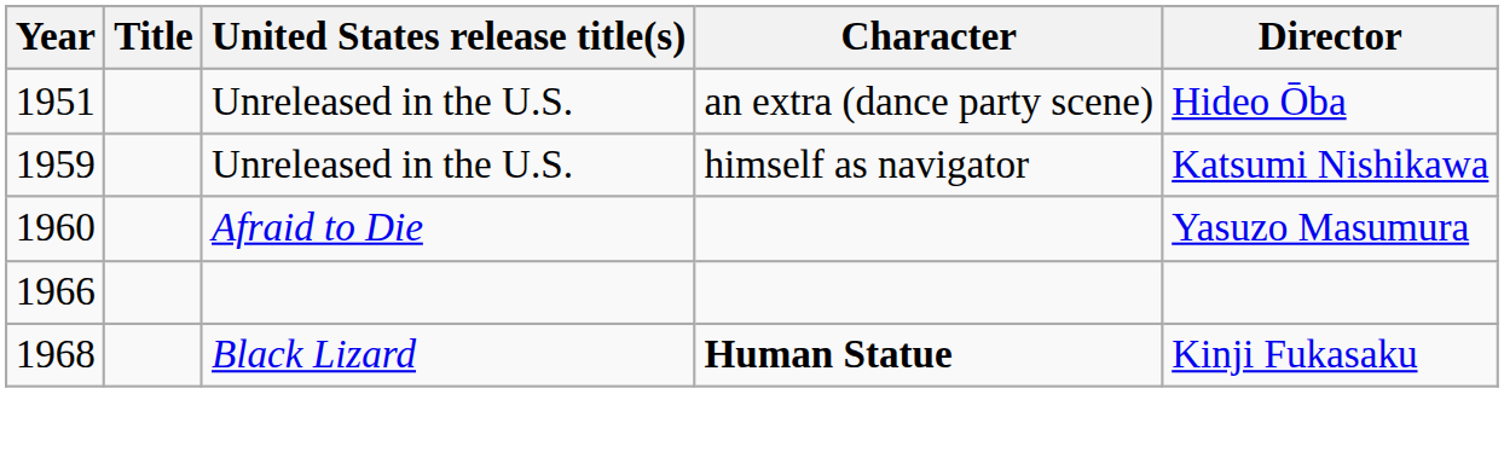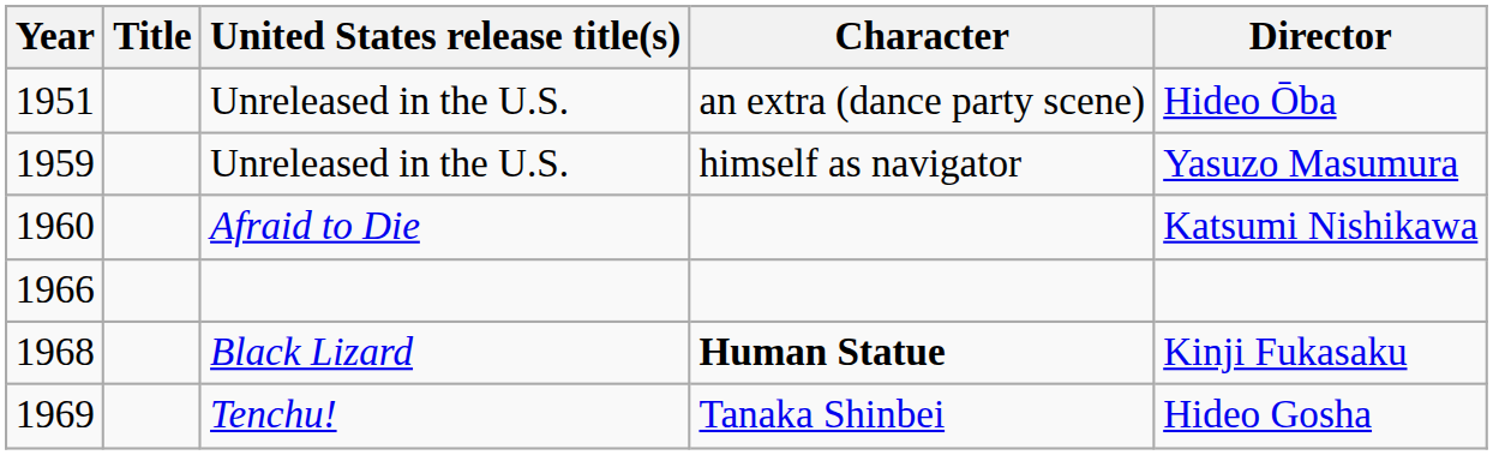 <table class="wikitable">
 <tr>
 <th>Year</th>
 <th>Title</th>
 <th>United States release title(s)</th>
 <th>Character</th>
 <th>Director</th>
 </tr>
 <tr>
 <td>1951</td>
 <td></td>
 <td>Unreleased in the U.S.</td>
 <td>an extra (dance party scene)</td>
 <td><a href='#'>Hideo Ōba</a></td>
 </tr>
 <tr>
 <td>1959</td>
 <td></td>
 <td>Unreleased in the U.S.</td>
 <td>himself as navigator</td>
-<td><a href='#'>Katsumi Nishikawa</a></td>
+<td><a href='#'>Yasuzo Masumura</a></td>
 </tr>
 <tr>
 <td>1960</td>
 <td></td>
 <td><em><a href='#'>Afraid to Die</a></em></td>
 <td></td>
-<td><a href='#'>Yasuzo Masumura</a></td>
+<td><a href='#'>Katsumi Nishikawa</a></td>
 </tr>
 <tr>
 <td>1966</td>
 <td></td>
 <td></td>
 <td></td>
 <td></td>
 </tr>
 <tr>
 <td>1968</td>
 <td></td>
 <td><em><a href='#'>Black Lizard</a></em></td>
 <td><strong>Human Statue</strong></td>
 <td><a href='#'>Kinji Fukasaku</a></td>
 </tr>
+<tr>
+<td>1969</td>
+<td></td>
+<td><em><a href='#'>Tenchu!</a></em></td>
+<td><a href='#'>Tanaka Shinbei</a></td>
+<td><a href='#'>Hideo Gosha</a></td>
+</tr>
 </table>
